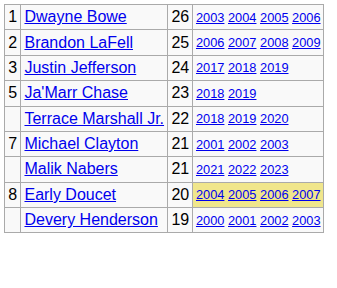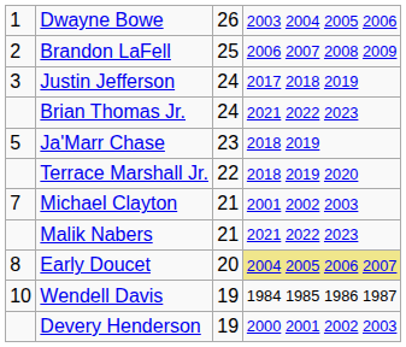 <table class="wikitable">
 <tr>
 </tr>
 <tr>
 <td>1</td>
 <td><a href='#'>Dwayne Bowe</a></td>
 <td>26</td>
 <td style="font-size:80%;"><a href='#'>2003</a> <a href='#'>2004</a> <a href='#'>2005</a> <a href='#'>2006</a></td>
 </tr>
 <tr>
 <td>2</td>
 <td><a href='#'>Brandon LaFell</a></td>
 <td>25</td>
 <td style="font-size:80%;"><a href='#'>2006</a> <a href='#'>2007</a> <a href='#'>2008</a> <a href='#'>2009</a></td>
 </tr>
 <tr>
 <td>3</td>
 <td><a href='#'>Justin Jefferson</a></td>
 <td>24</td>
 <td style="font-size:80%;"><a href='#'>2017</a> <a href='#'>2018</a> <a href='#'>2019</a></td>
+</tr>
+<tr>
+<td></td>
+<td><a href='#'>Brian Thomas Jr.</a></td>
+<td>24</td>
+<td style="font-size:80%;"><a href='#'>2021</a> <a href='#'>2022</a> <a href='#'>2023</a></td>
 </tr>
 <tr>
 <td>5</td>
 <td><a href='#'>Ja'Marr Chase</a></td>
 <td>23</td>
 <td style="font-size:80%;"><a href='#'>2018</a> <a href='#'>2019</a></td>
 </tr>
 <tr>
 <td></td>
 <td><a href='#'>Terrace Marshall Jr.</a></td>
 <td>22</td>
 <td style="font-size:80%;"><a href='#'>2018</a> <a href='#'>2019</a> <a href='#'>2020</a></td>
 </tr>
 <tr>
 <td>7</td>
 <td><a href='#'>Michael Clayton</a></td>
 <td>21</td>
 <td style="font-size:80%;"><a href='#'>2001</a> <a href='#'>2002</a> <a href='#'>2003</a></td>
 </tr>
 <tr>
 <td></td>
 <td><a href='#'>Malik Nabers</a></td>
 <td>21</td>
 <td style="font-size:80%;"><a href='#'>2021</a> <a href='#'>2022</a> <a href='#'>2023</a></td>
 </tr>
 <tr>
 <td>8</td>
 <td><a href='#'>Early Doucet</a></td>
 <td>20</td>
 <td style="background: khaki; font-size:80%;"><a href='#'>2004</a> <a href='#'>2005</a> <a href='#'>2006</a> <a href='#'>2007</a></td>
 </tr>
 <tr>
+<td>10</td>
+<td><a href='#'>Wendell Davis</a></td>
+<td>19</td>
+<td style="font-size:80%;">1984 1985 1986 1987</td>
+</tr>
+<tr>
 <td></td>
 <td><a href='#'>Devery Henderson</a></td>
 <td>19</td>
 <td style="font-size:80%;"><a href='#'>2000</a> <a href='#'>2001</a> <a href='#'>2002</a> <a href='#'>2003</a></td>
 </tr>
 </table>
